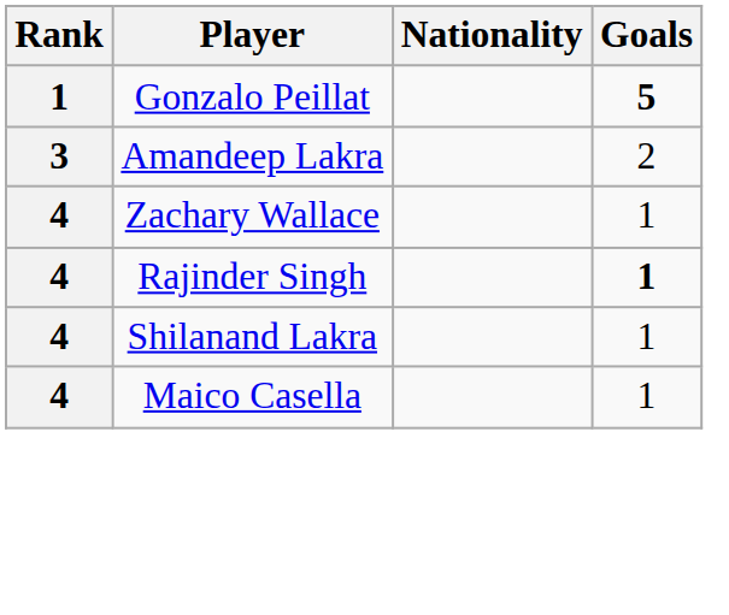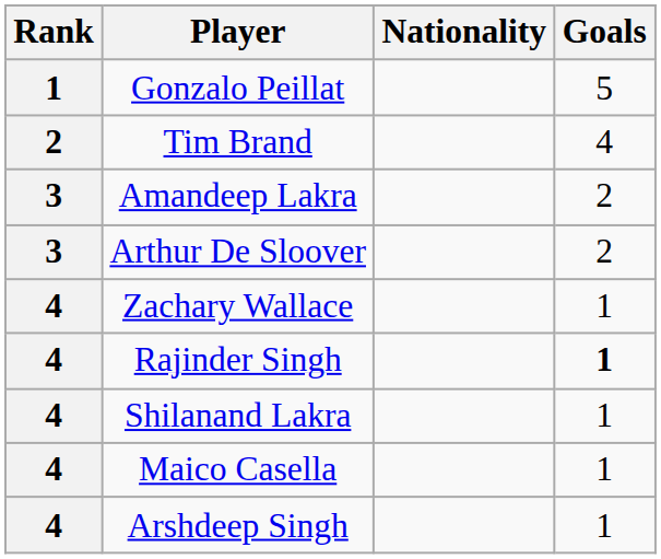 <table class="wikitable sortable" style="text-align:center">
 <tr>
 <th>Rank</th>
 <th>Player</th>
 <th>Nationality</th>
 <th>Goals</th>
 </tr>
 <tr>
 <th>1</th>
 <td><a href='#'>Gonzalo Peillat</a></td>
 <td></td>
-<td><strong>5</strong></td>
+<td>5</td>
+</tr>
+<tr>
+<th>2</th>
+<td><a href='#'>Tim Brand</a></td>
+<td></td>
+<td>4</td>
 </tr>
 <tr>
 <th>3</th>
 <td><a href='#'>Amandeep Lakra</a></td>
+<td></td>
+<td>2</td>
+</tr>
+<tr>
+<th>3</th>
+<td><a href='#'>Arthur De Sloover</a></td>
 <td></td>
 <td>2</td>
 </tr>
 <tr>
 <th>4</th>
 <td><a href='#'>Zachary Wallace</a></td>
 <td></td>
 <td>1</td>
 </tr>
 <tr>
 <th>4</th>
 <td><a href='#'>Rajinder Singh</a></td>
 <td></td>
 <td><strong>1</strong></td>
 </tr>
 <tr>
 <th>4</th>
 <td><a href='#'>Shilanand Lakra</a></td>
 <td></td>
 <td>1</td>
 </tr>
 <tr>
 <th>4</th>
 <td><a href='#'>Maico Casella</a></td>
 <td></td>
 <td>1</td>
 </tr>
+<tr>
+<th>4</th>
+<td><a href='#'>Arshdeep Singh</a></td>
+<td></td>
+<td>1</td>
+</tr>
 </table>
